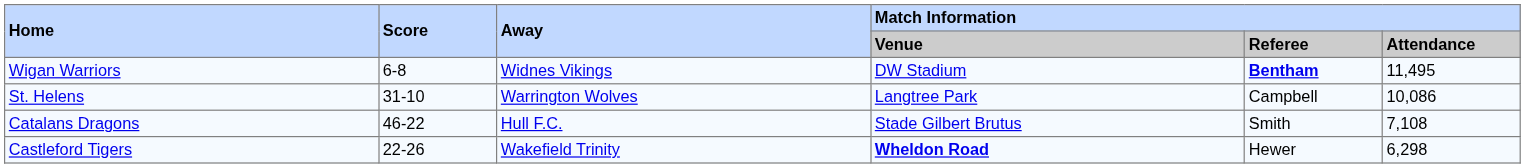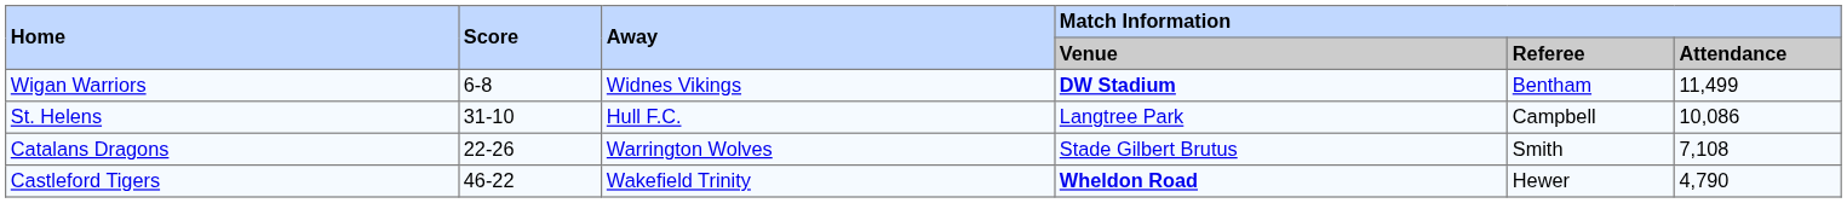 <table border=1 style="border-collapse:collapse; font-size:85%; text-align:left;" cellpadding=3 cellspacing=0 width=100%>
 <tr bgcolor=#C1D8FF>
 <th rowspan=2 width=19%>Home</th>
 <th rowspan=2 width=6%>Score</th>
 <th rowspan=2 width=19%>Away</th>
 <th colspan=6>Match Information</th>
 </tr>
 <tr bgcolor=#CCCCCC>
 <th width=19%>Venue</th>
 <th width=7%>Referee</th>
 <th width=7%>Attendance</th>
 </tr>
 <tr bgcolor=#F5FAFF>
 <td align=left> <a href='#'>Wigan Warriors</a></td>
 <td>6-8</td>
 <td align=left> <a href='#'>Widnes Vikings</a></td>
-<td><a href='#'>DW Stadium</a></td>
-<td><strong><a href='#'>Bentham</a></strong></td>
-<td>11,495</td>
+<td><strong><a href='#'>DW Stadium</a></strong></td>
+<td><a href='#'>Bentham</a></td>
+<td>11,499</td>
 </tr>
 <tr bgcolor=#F5FAFF>
 <td align=left> <a href='#'>St. Helens</a></td>
 <td>31-10</td>
-<td align=left><a href='#'>Warrington Wolves</a></td>
+<td align=left> <a href='#'>Hull F.C.</a></td>
 <td><a href='#'>Langtree Park</a></td>
 <td>Campbell</td>
 <td>10,086</td>
 </tr>
 <tr bgcolor=#F5FAFF>
 <td align=left><a href='#'>Catalans Dragons</a></td>
-<td>46-22</td>
-<td align=left> <a href='#'>Hull F.C.</a></td>
+<td>22-26</td>
+<td align=left><a href='#'>Warrington Wolves</a></td>
 <td><a href='#'>Stade Gilbert Brutus</a></td>
 <td>Smith</td>
 <td>7,108</td>
 </tr>
 <tr bgcolor=#F5FAFF>
 <td align=left><a href='#'>Castleford Tigers</a></td>
-<td>22-26</td>
+<td>46-22</td>
 <td align=left><a href='#'>Wakefield Trinity</a></td>
 <td><strong><a href='#'>Wheldon Road</a></strong></td>
 <td>Hewer</td>
-<td>6,298</td>
+<td>4,790</td>
 </tr>
 </table>
